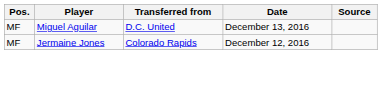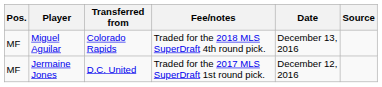 <table class="wikitable sortable" style="width:95%; text-align:center; font-size:95%; text-align:left;">
 <tr>
 <th><strong>Pos.</strong></th>
 <th><strong>Player</strong></th>
 <th><strong>Transferred from</strong></th>
+<th><strong>Fee/notes</strong></th>
 <th><strong>Date</strong></th>
 <th><strong>Source</strong></th>
 </tr>
 <tr>
 <td>MF</td>
 <td> <a href='#'>Miguel Aguilar</a></td>
-<td> <a href='#'>D.C. United</a></td>
+<td> <a href='#'>Colorado Rapids</a></td>
+<td>Traded for the <a href='#'>2018 MLS SuperDraft</a> 4th round pick.</td>
 <td>December 13, 2016</td>
 <td align=center></td>
 </tr>
 <tr>
 <td>MF</td>
 <td> <a href='#'>Jermaine Jones</a></td>
-<td> <a href='#'>Colorado Rapids</a></td>
+<td> <a href='#'>D.C. United</a></td>
+<td>Traded for the <a href='#'>2017 MLS SuperDraft</a> 1st round pick.</td>
 <td>December 12, 2016</td>
 <td align=center></td>
 </tr>
 </table>
